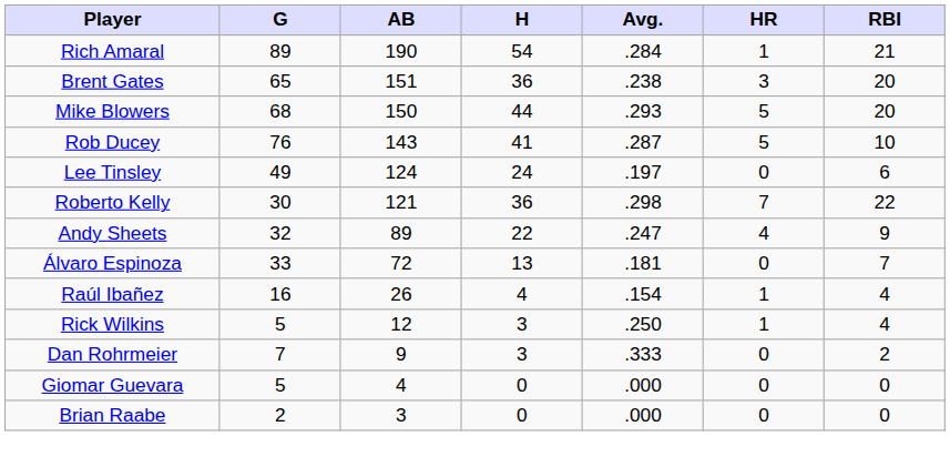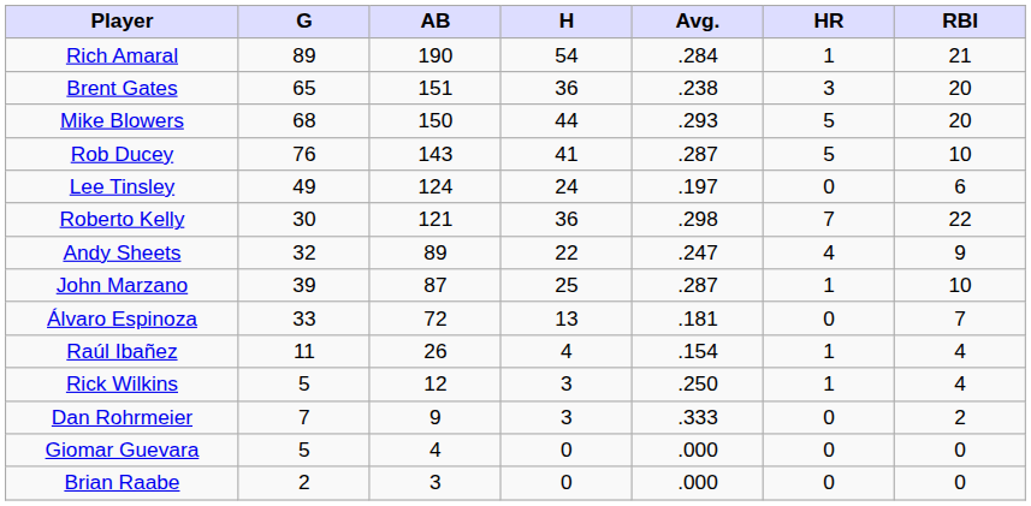 <table class="wikitable sortable">
 <tr>
 <th style="background:#ddf; width:16%;">Player</th>
 <th style="background:#ddf; width:9%;">G</th>
 <th style="background:#ddf; width:9%;">AB</th>
 <th style="background:#ddf; width:9%;">H</th>
 <th style="background:#ddf; width:9%;">Avg.</th>
 <th style="background:#ddf; width:9%;">HR</th>
 <th style="background:#ddf; width:9%;">RBI</th>
 </tr>
 <tr align="center">
 <td><a href='#'>Rich Amaral</a></td>
 <td>89</td>
 <td>190</td>
 <td>54</td>
 <td>.284</td>
 <td>1</td>
 <td>21</td>
 </tr>
 <tr align="center">
 <td><a href='#'>Brent Gates</a></td>
 <td>65</td>
 <td>151</td>
 <td>36</td>
 <td>.238</td>
 <td>3</td>
 <td>20</td>
 </tr>
 <tr align="center">
 <td><a href='#'>Mike Blowers</a></td>
 <td>68</td>
 <td>150</td>
 <td>44</td>
 <td>.293</td>
 <td>5</td>
 <td>20</td>
 </tr>
 <tr align="center">
 <td><a href='#'>Rob Ducey</a></td>
 <td>76</td>
 <td>143</td>
 <td>41</td>
 <td>.287</td>
 <td>5</td>
 <td>10</td>
 </tr>
 <tr align="center">
 <td><a href='#'>Lee Tinsley</a></td>
 <td>49</td>
 <td>124</td>
 <td>24</td>
 <td>.197</td>
 <td>0</td>
 <td>6</td>
 </tr>
 <tr align="center">
 <td><a href='#'>Roberto Kelly</a></td>
 <td>30</td>
 <td>121</td>
 <td>36</td>
 <td>.298</td>
 <td>7</td>
 <td>22</td>
 </tr>
 <tr align="center">
 <td><a href='#'>Andy Sheets</a></td>
 <td>32</td>
 <td>89</td>
 <td>22</td>
 <td>.247</td>
 <td>4</td>
 <td>9</td>
 </tr>
 <tr align="center">
+<td><a href='#'>John Marzano</a></td>
+<td>39</td>
+<td>87</td>
+<td>25</td>
+<td>.287</td>
+<td>1</td>
+<td>10</td>
+</tr>
+<tr align="center">
 <td><a href='#'>Álvaro Espinoza</a></td>
 <td>33</td>
 <td>72</td>
 <td>13</td>
 <td>.181</td>
 <td>0</td>
 <td>7</td>
 </tr>
 <tr align="center">
 <td><a href='#'>Raúl Ibañez</a></td>
-<td>16</td>
+<td>11</td>
 <td>26</td>
 <td>4</td>
 <td>.154</td>
 <td>1</td>
 <td>4</td>
 </tr>
 <tr align="center">
 <td><a href='#'>Rick Wilkins</a></td>
 <td>5</td>
 <td>12</td>
 <td>3</td>
 <td>.250</td>
 <td>1</td>
 <td>4</td>
 </tr>
 <tr align="center">
 <td><a href='#'>Dan Rohrmeier</a></td>
 <td>7</td>
 <td>9</td>
 <td>3</td>
 <td>.333</td>
 <td>0</td>
 <td>2</td>
 </tr>
 <tr align="center">
 <td><a href='#'>Giomar Guevara</a></td>
 <td>5</td>
 <td>4</td>
 <td>0</td>
 <td>.000</td>
 <td>0</td>
 <td>0</td>
 </tr>
 <tr align="center">
 <td><a href='#'>Brian Raabe</a></td>
 <td>2</td>
 <td>3</td>
 <td>0</td>
 <td>.000</td>
 <td>0</td>
 <td>0</td>
 </tr>
 </table>
